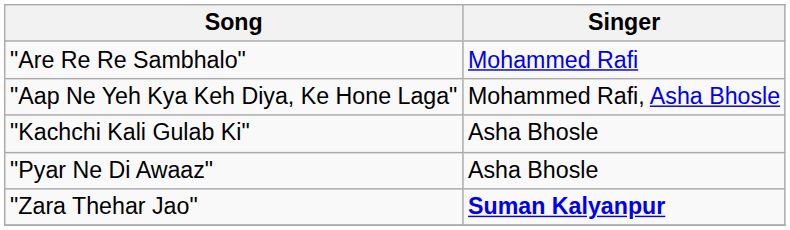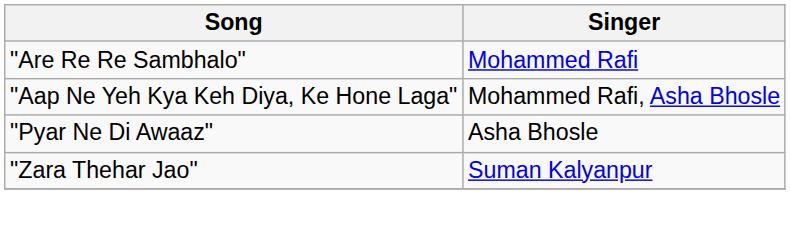 <table class="wikitable">
 <tr>
 <th>Song</th>
 <th>Singer</th>
 </tr>
 <tr>
 <td>"Are Re Re Sambhalo"</td>
 <td><a href='#'>Mohammed Rafi</a></td>
 </tr>
 <tr>
 <td>"Aap Ne Yeh Kya Keh Diya, Ke Hone Laga"</td>
 <td>Mohammed Rafi, <a href='#'>Asha Bhosle</a></td>
 </tr>
 <tr>
-<td>"Kachchi Kali Gulab Ki"</td>
-<td>Asha Bhosle</td>
-</tr>
-<tr>
 <td>"Pyar Ne Di Awaaz"</td>
 <td>Asha Bhosle</td>
 </tr>
 <tr>
 <td>"Zara Thehar Jao"</td>
-<td><strong><a href='#'>Suman Kalyanpur</a></strong></td>
+<td><a href='#'>Suman Kalyanpur</a></td>
 </tr>
 <tr>
 </tr>
 </table>
